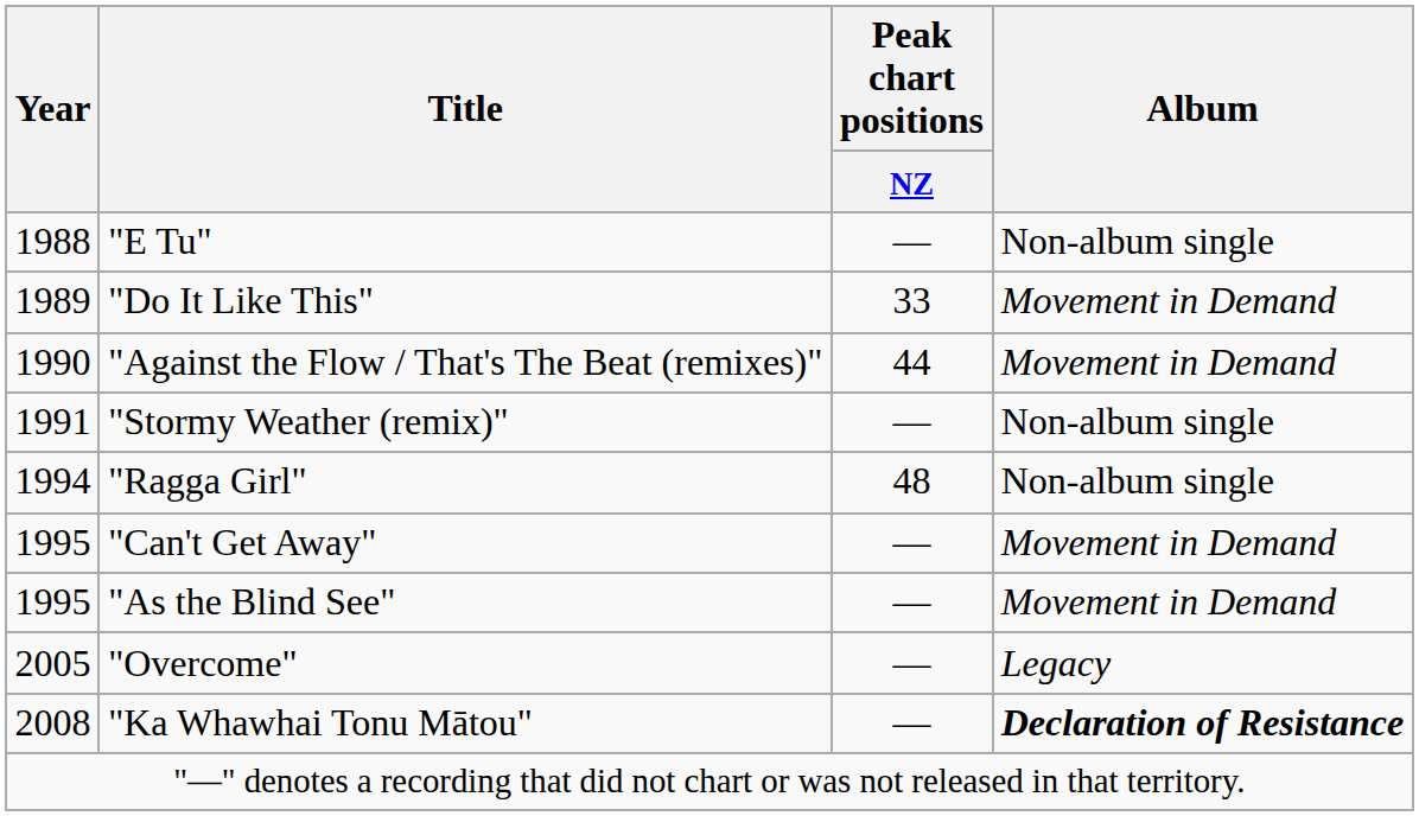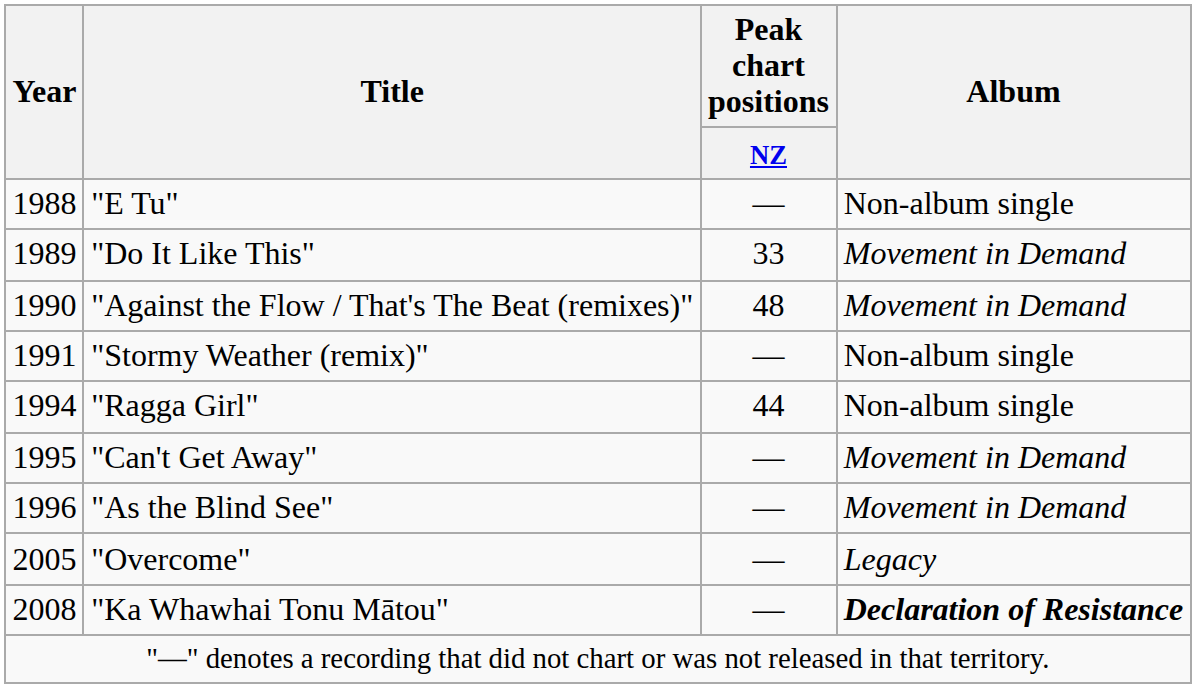 <table class="wikitable plainrowheaders">
 <tr>
 <th rowspan="2"  width="1em">Year</th>
 <th rowspan="2">Title</th>
 <th width="3em">Peak chart positions</th>
 <th rowspan="2">Album</th>
 </tr>
 <tr>
 <th><small><a href='#'>NZ</a></small></th>
 </tr>
 <tr>
 <td>1988</td>
 <td>"E Tu"</td>
 <td align="center">—</td>
 <td>Non-album single</td>
 </tr>
 <tr>
 <td>1989</td>
 <td>"Do It Like This"</td>
 <td align="center">33</td>
 <td><em>Movement in Demand</em></td>
 </tr>
 <tr>
 <td>1990</td>
 <td>"Against the Flow / That's The Beat (remixes)"</td>
-<td align="center">44</td>
+<td align="center">48</td>
 <td><em>Movement in Demand</em></td>
 </tr>
 <tr>
 <td>1991</td>
 <td>"Stormy Weather (remix)"</td>
 <td align="center">—</td>
 <td>Non-album single</td>
 </tr>
 <tr>
 <td>1994</td>
 <td>"Ragga Girl"</td>
-<td align="center">48</td>
+<td align="center">44</td>
 <td>Non-album single</td>
 </tr>
 <tr>
 <td>1995</td>
 <td>"Can't Get Away"</td>
 <td align="center">—</td>
 <td><em>Movement in Demand</em></td>
 </tr>
 <tr>
-<td>1995</td>
+<td>1996</td>
 <td>"As the Blind See"</td>
 <td align="center">—</td>
 <td><em>Movement in Demand</em></td>
 </tr>
 <tr>
 <td>2005</td>
 <td>"Overcome"</td>
 <td align="center">—</td>
 <td><em>Legacy</em></td>
 </tr>
 <tr>
 <td>2008</td>
 <td>"Ka Whawhai Tonu Mātou"</td>
 <td align="center">—</td>
 <td><strong><em>Declaration of Resistance</em></strong></td>
 </tr>
 <tr>
 <td colspan="4" style="font-size:90%" align="center">"—" denotes a recording that did not chart or was not released in that territory.</td>
 </tr>
 <tr>
 </tr>
 </table>
